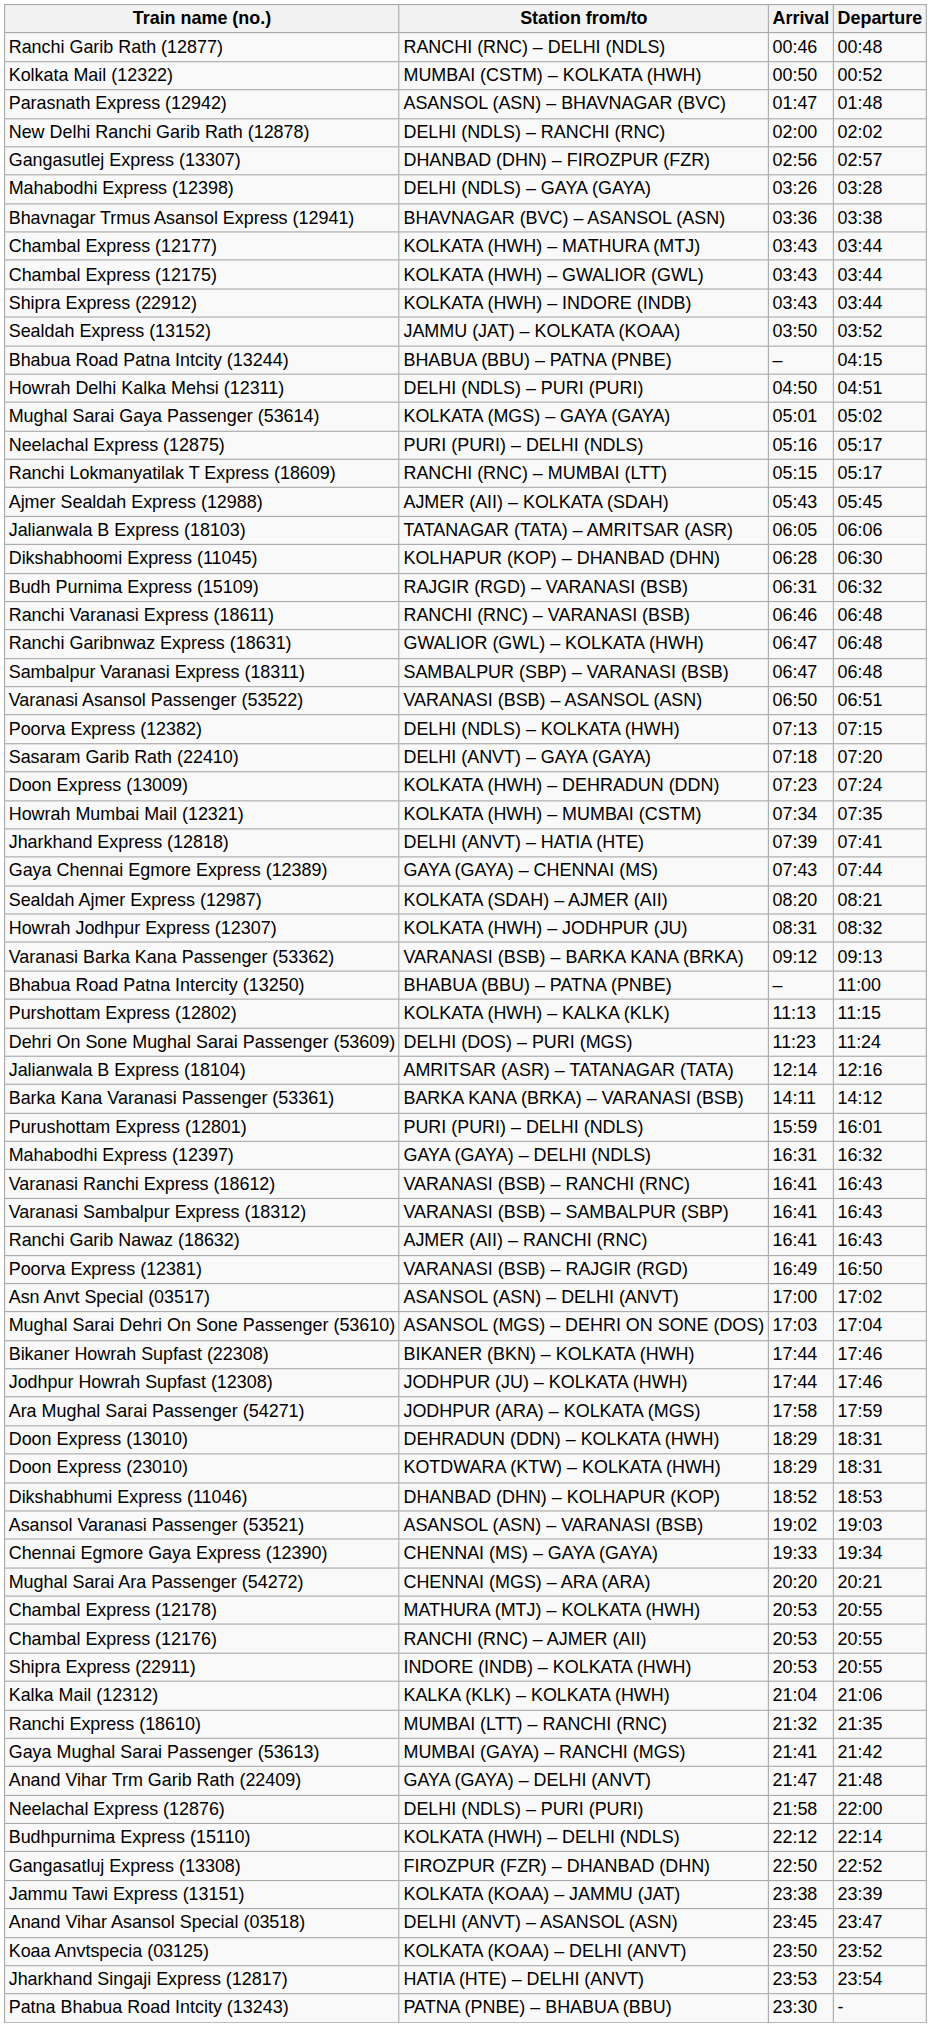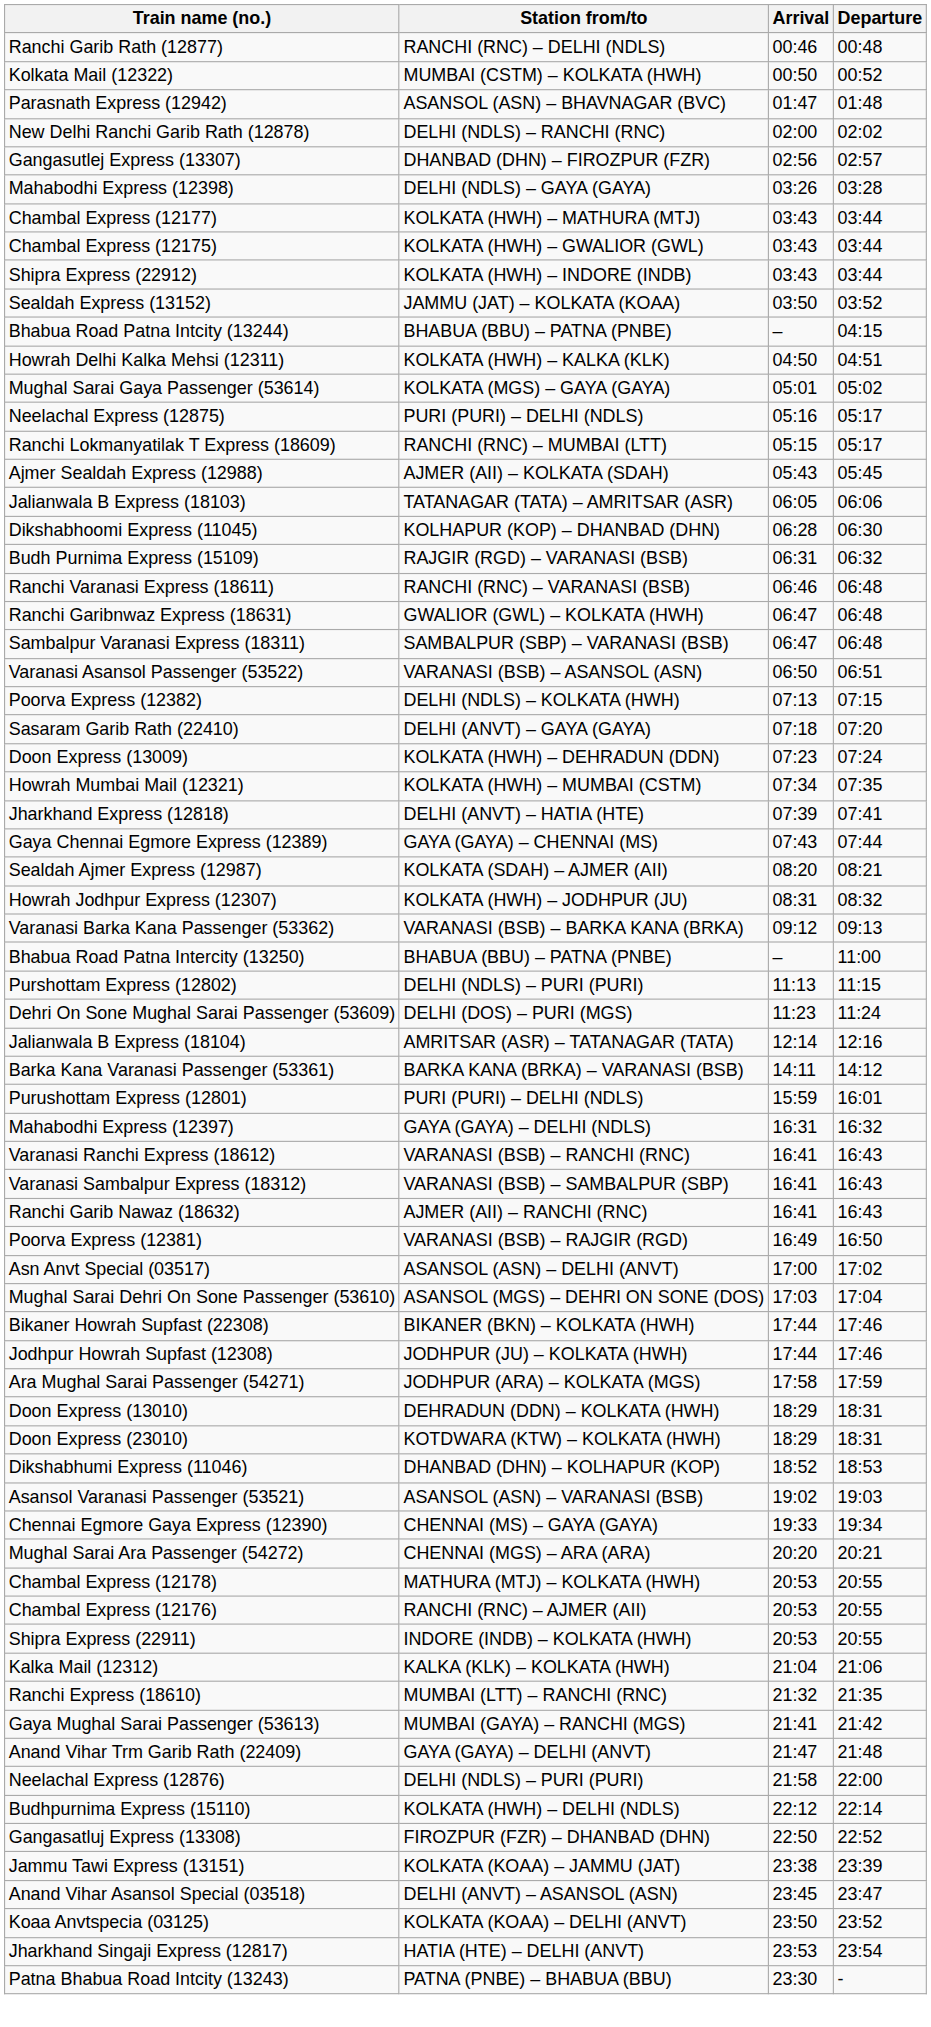 <table class="wikitable sortable collapsible collapsed"">
 <tr>
 <th>Train name (no.)</th>
 <th>Station from/to</th>
 <th>Arrival</th>
 <th>Departure</th>
 </tr>
 <tr>
 <td>Ranchi Garib Rath (12877)</td>
 <td>RANCHI (RNC) – DELHI (NDLS)</td>
 <td>00:46</td>
 <td>00:48</td>
 </tr>
 <tr>
 <td>Kolkata Mail (12322)</td>
 <td>MUMBAI (CSTM) – KOLKATA (HWH)</td>
 <td>00:50</td>
 <td>00:52</td>
 </tr>
 <tr>
 <td>Parasnath Express (12942)</td>
 <td>ASANSOL (ASN) – BHAVNAGAR (BVC)</td>
 <td>01:47</td>
 <td>01:48</td>
 </tr>
 <tr>
 <td>New Delhi Ranchi Garib Rath (12878)</td>
 <td>DELHI (NDLS) – RANCHI (RNC)</td>
 <td>02:00</td>
 <td>02:02</td>
 </tr>
 <tr>
 <td>Gangasutlej Express (13307)</td>
 <td>DHANBAD (DHN) – FIROZPUR (FZR)</td>
 <td>02:56</td>
 <td>02:57</td>
 </tr>
 <tr>
 <td>Mahabodhi Express (12398)</td>
 <td>DELHI (NDLS) – GAYA (GAYA)</td>
 <td>03:26</td>
 <td>03:28</td>
 </tr>
 <tr>
-<td>Bhavnagar Trmus Asansol Express (12941)</td>
-<td>BHAVNAGAR (BVC) – ASANSOL (ASN)</td>
-<td>03:36</td>
-<td>03:38</td>
-</tr>
-<tr>
 <td>Chambal Express (12177)</td>
 <td>KOLKATA (HWH) – MATHURA (MTJ)</td>
 <td>03:43</td>
 <td>03:44</td>
 </tr>
 <tr>
 <td>Chambal Express (12175)</td>
 <td>KOLKATA (HWH) – GWALIOR (GWL)</td>
 <td>03:43</td>
 <td>03:44</td>
 </tr>
 <tr>
 <td>Shipra Express (22912)</td>
 <td>KOLKATA (HWH) – INDORE (INDB)</td>
 <td>03:43</td>
 <td>03:44</td>
 </tr>
 <tr>
 <td>Sealdah Express (13152)</td>
 <td>JAMMU (JAT) – KOLKATA (KOAA)</td>
 <td>03:50</td>
 <td>03:52</td>
 </tr>
 <tr>
 <td>Bhabua Road Patna Intcity (13244)</td>
 <td>BHABUA (BBU) – PATNA (PNBE)</td>
 <td>–</td>
 <td>04:15</td>
 </tr>
 <tr>
 <td>Howrah Delhi Kalka Mehsi (12311)</td>
-<td>DELHI (NDLS) – PURI (PURI)</td>
+<td>KOLKATA (HWH) – KALKA (KLK)</td>
 <td>04:50</td>
 <td>04:51</td>
 </tr>
 <tr>
 <td>Mughal Sarai Gaya Passenger (53614)</td>
 <td>KOLKATA (MGS) – GAYA (GAYA)</td>
 <td>05:01</td>
 <td>05:02</td>
 </tr>
 <tr>
 <td>Neelachal Express (12875)</td>
 <td>PURI (PURI) – DELHI (NDLS)</td>
 <td>05:16</td>
 <td>05:17</td>
 </tr>
 <tr>
 <td>Ranchi Lokmanyatilak T Express (18609)</td>
 <td>RANCHI (RNC) – MUMBAI (LTT)</td>
 <td>05:15</td>
 <td>05:17</td>
 </tr>
 <tr>
 <td>Ajmer Sealdah Express (12988)</td>
 <td>AJMER (AII) – KOLKATA (SDAH)</td>
 <td>05:43</td>
 <td>05:45</td>
 </tr>
 <tr>
 <td>Jalianwala B Express (18103)</td>
 <td>TATANAGAR (TATA) – AMRITSAR (ASR)</td>
 <td>06:05</td>
 <td>06:06</td>
 </tr>
 <tr>
 <td>Dikshabhoomi Express (11045)</td>
 <td>KOLHAPUR (KOP) – DHANBAD (DHN)</td>
 <td>06:28</td>
 <td>06:30</td>
 </tr>
 <tr>
 <td>Budh Purnima Express (15109)</td>
 <td>RAJGIR (RGD) – VARANASI (BSB)</td>
 <td>06:31</td>
 <td>06:32</td>
 </tr>
 <tr>
 <td>Ranchi Varanasi Express (18611)</td>
 <td>RANCHI (RNC) – VARANASI (BSB)</td>
 <td>06:46</td>
 <td>06:48</td>
 </tr>
 <tr>
 <td>Ranchi Garibnwaz Express (18631)</td>
 <td>GWALIOR (GWL) – KOLKATA (HWH)</td>
 <td>06:47</td>
 <td>06:48</td>
 </tr>
 <tr>
 <td>Sambalpur Varanasi Express (18311)</td>
 <td>SAMBALPUR (SBP) – VARANASI (BSB)</td>
 <td>06:47</td>
 <td>06:48</td>
 </tr>
 <tr>
 <td>Varanasi Asansol Passenger (53522)</td>
 <td>VARANASI (BSB) – ASANSOL (ASN)</td>
 <td>06:50</td>
 <td>06:51</td>
 </tr>
 <tr>
 <td>Poorva Express (12382)</td>
 <td>DELHI (NDLS) – KOLKATA (HWH)</td>
 <td>07:13</td>
 <td>07:15</td>
 </tr>
 <tr>
 <td>Sasaram Garib Rath (22410)</td>
 <td>DELHI (ANVT) – GAYA (GAYA)</td>
 <td>07:18</td>
 <td>07:20</td>
 </tr>
 <tr>
 <td>Doon Express (13009)</td>
 <td>KOLKATA (HWH) – DEHRADUN (DDN)</td>
 <td>07:23</td>
 <td>07:24</td>
 </tr>
 <tr>
 <td>Howrah Mumbai Mail (12321)</td>
 <td>KOLKATA (HWH) – MUMBAI (CSTM)</td>
 <td>07:34</td>
 <td>07:35</td>
 </tr>
 <tr>
 <td>Jharkhand Express (12818)</td>
 <td>DELHI (ANVT) – HATIA (HTE)</td>
 <td>07:39</td>
 <td>07:41</td>
 </tr>
 <tr>
 <td>Gaya Chennai Egmore Express (12389)</td>
 <td>GAYA (GAYA) – CHENNAI (MS)</td>
 <td>07:43</td>
 <td>07:44</td>
 </tr>
 <tr>
 <td>Sealdah Ajmer Express (12987)</td>
 <td>KOLKATA (SDAH) – AJMER (AII)</td>
 <td>08:20</td>
 <td>08:21</td>
 </tr>
 <tr>
 <td>Howrah Jodhpur Express (12307)</td>
 <td>KOLKATA (HWH) – JODHPUR (JU)</td>
 <td>08:31</td>
 <td>08:32</td>
 </tr>
 <tr>
 <td>Varanasi Barka Kana Passenger (53362)</td>
 <td>VARANASI (BSB) – BARKA KANA (BRKA)</td>
 <td>09:12</td>
 <td>09:13</td>
 </tr>
 <tr>
 <td>Bhabua Road Patna Intercity (13250)</td>
 <td>BHABUA (BBU) – PATNA (PNBE)</td>
 <td>–</td>
 <td>11:00</td>
 </tr>
 <tr>
 <td>Purshottam Express (12802)</td>
-<td>KOLKATA (HWH) – KALKA (KLK)</td>
+<td>DELHI (NDLS) – PURI (PURI)</td>
 <td>11:13</td>
 <td>11:15</td>
 </tr>
 <tr>
 <td>Dehri On Sone Mughal Sarai Passenger (53609)</td>
 <td>DELHI (DOS) – PURI (MGS)</td>
 <td>11:23</td>
 <td>11:24</td>
 </tr>
 <tr>
 <td>Jalianwala B Express (18104)</td>
 <td>AMRITSAR (ASR) – TATANAGAR (TATA)</td>
 <td>12:14</td>
 <td>12:16</td>
 </tr>
 <tr>
 <td>Barka Kana Varanasi Passenger (53361)</td>
 <td>BARKA KANA (BRKA) – VARANASI (BSB)</td>
 <td>14:11</td>
 <td>14:12</td>
 </tr>
 <tr>
 <td>Purushottam Express (12801)</td>
 <td>PURI (PURI) – DELHI (NDLS)</td>
 <td>15:59</td>
 <td>16:01</td>
 </tr>
 <tr>
 <td>Mahabodhi Express (12397)</td>
 <td>GAYA (GAYA) – DELHI (NDLS)</td>
 <td>16:31</td>
 <td>16:32</td>
 </tr>
 <tr>
 <td>Varanasi Ranchi Express (18612)</td>
 <td>VARANASI (BSB) – RANCHI (RNC)</td>
 <td>16:41</td>
 <td>16:43</td>
 </tr>
 <tr>
 <td>Varanasi Sambalpur Express (18312)</td>
 <td>VARANASI (BSB) – SAMBALPUR (SBP)</td>
 <td>16:41</td>
 <td>16:43</td>
 </tr>
 <tr>
 <td>Ranchi Garib Nawaz (18632)</td>
 <td>AJMER (AII) – RANCHI (RNC)</td>
 <td>16:41</td>
 <td>16:43</td>
 </tr>
 <tr>
 <td>Poorva Express (12381)</td>
 <td>VARANASI (BSB) – RAJGIR (RGD)</td>
 <td>16:49</td>
 <td>16:50</td>
 </tr>
 <tr>
 <td>Asn Anvt Special (03517)</td>
 <td>ASANSOL (ASN) – DELHI (ANVT)</td>
 <td>17:00</td>
 <td>17:02</td>
 </tr>
 <tr>
 <td>Mughal Sarai Dehri On Sone Passenger (53610)</td>
 <td>ASANSOL (MGS) – DEHRI ON SONE (DOS)</td>
 <td>17:03</td>
 <td>17:04</td>
 </tr>
 <tr>
 <td>Bikaner Howrah Supfast (22308)</td>
 <td>BIKANER (BKN) – KOLKATA (HWH)</td>
 <td>17:44</td>
 <td>17:46</td>
 </tr>
 <tr>
 <td>Jodhpur Howrah Supfast (12308)</td>
 <td>JODHPUR (JU) – KOLKATA (HWH)</td>
 <td>17:44</td>
 <td>17:46</td>
 </tr>
 <tr>
 <td>Ara Mughal Sarai Passenger (54271)</td>
 <td>JODHPUR (ARA) – KOLKATA (MGS)</td>
 <td>17:58</td>
 <td>17:59</td>
 </tr>
 <tr>
 <td>Doon Express (13010)</td>
 <td>DEHRADUN (DDN) – KOLKATA (HWH)</td>
 <td>18:29</td>
 <td>18:31</td>
 </tr>
 <tr>
 <td>Doon Express (23010)</td>
 <td>KOTDWARA (KTW) – KOLKATA (HWH)</td>
 <td>18:29</td>
 <td>18:31</td>
 </tr>
 <tr>
 <td>Dikshabhumi Express (11046)</td>
 <td>DHANBAD (DHN) – KOLHAPUR (KOP)</td>
 <td>18:52</td>
 <td>18:53</td>
 </tr>
 <tr>
 <td>Asansol Varanasi Passenger (53521)</td>
 <td>ASANSOL (ASN) – VARANASI (BSB)</td>
 <td>19:02</td>
 <td>19:03</td>
 </tr>
 <tr>
 <td>Chennai Egmore Gaya Express (12390)</td>
 <td>CHENNAI (MS) – GAYA (GAYA)</td>
 <td>19:33</td>
 <td>19:34</td>
 </tr>
 <tr>
 <td>Mughal Sarai Ara Passenger (54272)</td>
 <td>CHENNAI (MGS) – ARA (ARA)</td>
 <td>20:20</td>
 <td>20:21</td>
 </tr>
 <tr>
 <td>Chambal Express (12178)</td>
 <td>MATHURA (MTJ) – KOLKATA (HWH)</td>
 <td>20:53</td>
 <td>20:55</td>
 </tr>
 <tr>
 <td>Chambal Express (12176)</td>
 <td>RANCHI (RNC) – AJMER (AII)</td>
 <td>20:53</td>
 <td>20:55</td>
 </tr>
 <tr>
 <td>Shipra Express (22911)</td>
 <td>INDORE (INDB) – KOLKATA (HWH)</td>
 <td>20:53</td>
 <td>20:55</td>
 </tr>
 <tr>
 <td>Kalka Mail (12312)</td>
 <td>KALKA (KLK) – KOLKATA (HWH)</td>
 <td>21:04</td>
 <td>21:06</td>
 </tr>
 <tr>
 <td>Ranchi Express (18610)</td>
 <td>MUMBAI (LTT) – RANCHI (RNC)</td>
 <td>21:32</td>
 <td>21:35</td>
 </tr>
 <tr>
 <td>Gaya Mughal Sarai Passenger (53613)</td>
 <td>MUMBAI (GAYA) – RANCHI (MGS)</td>
 <td>21:41</td>
 <td>21:42</td>
 </tr>
 <tr>
 <td>Anand Vihar Trm Garib Rath (22409)</td>
 <td>GAYA (GAYA) – DELHI (ANVT)</td>
 <td>21:47</td>
 <td>21:48</td>
 </tr>
 <tr>
 <td>Neelachal Express (12876)</td>
 <td>DELHI (NDLS) – PURI (PURI)</td>
 <td>21:58</td>
 <td>22:00</td>
 </tr>
 <tr>
 <td>Budhpurnima Express (15110)</td>
 <td>KOLKATA (HWH) – DELHI (NDLS)</td>
 <td>22:12</td>
 <td>22:14</td>
 </tr>
 <tr>
 <td>Gangasatluj Express (13308)</td>
 <td>FIROZPUR (FZR) – DHANBAD (DHN)</td>
 <td>22:50</td>
 <td>22:52</td>
 </tr>
 <tr>
 <td>Jammu Tawi Express (13151)</td>
 <td>KOLKATA (KOAA) – JAMMU (JAT)</td>
 <td>23:38</td>
 <td>23:39</td>
 </tr>
 <tr>
 <td>Anand Vihar Asansol Special (03518)</td>
 <td>DELHI (ANVT) – ASANSOL (ASN)</td>
 <td>23:45</td>
 <td>23:47</td>
 </tr>
 <tr>
 <td>Koaa Anvtspecia (03125)</td>
 <td>KOLKATA (KOAA) – DELHI (ANVT)</td>
 <td>23:50</td>
 <td>23:52</td>
 </tr>
 <tr>
 <td>Jharkhand Singaji Express (12817)</td>
 <td>HATIA (HTE) – DELHI (ANVT)</td>
 <td>23:53</td>
 <td>23:54</td>
 </tr>
 <tr>
 <td>Patna Bhabua Road Intcity (13243)</td>
 <td>PATNA (PNBE) – BHABUA (BBU)</td>
 <td>23:30</td>
 <td>-</td>
 </tr>
 </table>
